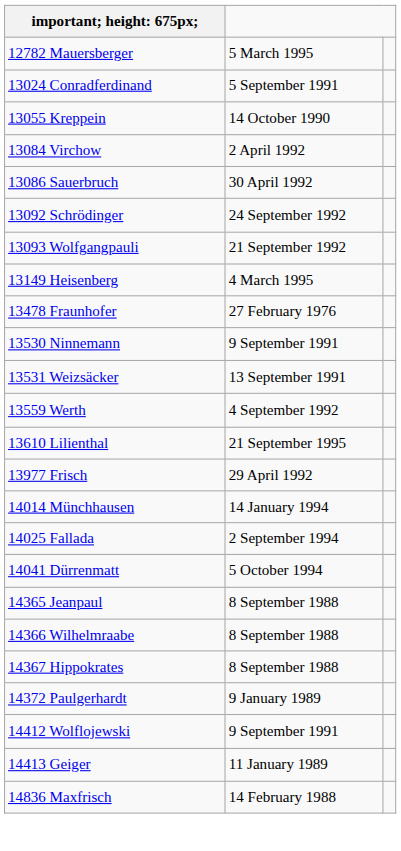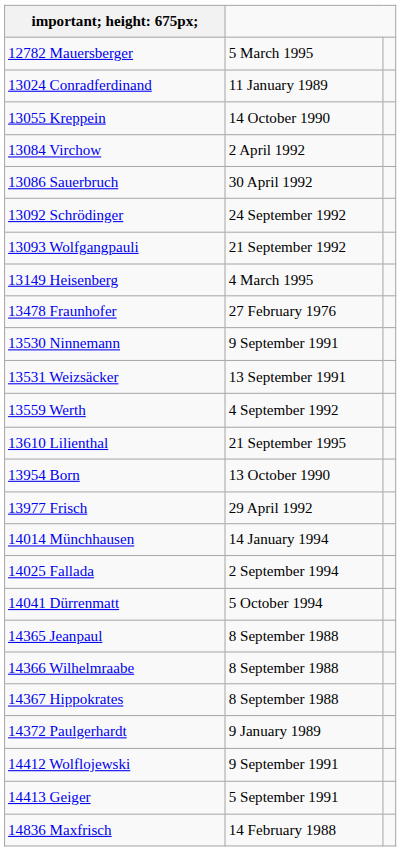 <table class="wikitable" style="font-size: 89%; float: left; width: 26em; margin-right: 1em; line-height: 1.65em">
 <tr>
 <th>important; height: 675px;</th>
 </tr>
 <tr>
 <td><a href='#'>12782 Mauersberger</a></td>
 <td>5 March 1995</td>
 <td><small></small></td>
 </tr>
 <tr>
 <td><a href='#'>13024 Conradferdinand</a></td>
-<td>5 September 1991</td>
+<td>11 January 1989</td>
 <td><small></small></td>
 </tr>
 <tr>
 <td><a href='#'>13055 Kreppein</a></td>
 <td>14 October 1990</td>
 <td><small></small> </td>
 </tr>
 <tr>
 <td><a href='#'>13084 Virchow</a></td>
 <td>2 April 1992</td>
 <td><small></small></td>
 </tr>
 <tr>
 <td><a href='#'>13086 Sauerbruch</a></td>
 <td>30 April 1992</td>
 <td><small></small></td>
 </tr>
 <tr>
 <td><a href='#'>13092 Schrödinger</a></td>
 <td>24 September 1992</td>
 <td><small></small> </td>
 </tr>
 <tr>
 <td><a href='#'>13093 Wolfgangpauli</a></td>
 <td>21 September 1992</td>
 <td><small></small></td>
 </tr>
 <tr>
 <td><a href='#'>13149 Heisenberg</a></td>
 <td>4 March 1995</td>
 <td><small></small></td>
 </tr>
 <tr>
 <td><a href='#'>13478 Fraunhofer</a></td>
 <td>27 February 1976</td>
 <td><small></small></td>
 </tr>
 <tr>
 <td><a href='#'>13530 Ninnemann</a></td>
 <td>9 September 1991</td>
 <td><small></small> </td>
 </tr>
 <tr>
 <td><a href='#'>13531 Weizsäcker</a></td>
 <td>13 September 1991</td>
 <td><small></small> </td>
 </tr>
 <tr>
 <td><a href='#'>13559 Werth</a></td>
 <td>4 September 1992</td>
 <td><small></small> </td>
 </tr>
 <tr>
 <td><a href='#'>13610 Lilienthal</a></td>
 <td>21 September 1995</td>
 <td><small></small></td>
 </tr>
 <tr>
+<td><a href='#'>13954 Born</a></td>
+<td>13 October 1990</td>
+<td><small></small> </td>
+</tr>
+<tr>
 <td><a href='#'>13977 Frisch</a></td>
 <td>29 April 1992</td>
 <td><small></small></td>
 </tr>
 <tr>
 <td><a href='#'>14014 Münchhausen</a></td>
 <td>14 January 1994</td>
 <td><small></small></td>
 </tr>
 <tr>
 <td><a href='#'>14025 Fallada</a></td>
 <td>2 September 1994</td>
 <td><small></small></td>
 </tr>
 <tr>
 <td><a href='#'>14041 Dürrenmatt</a></td>
 <td>5 October 1994</td>
 <td><small></small></td>
 </tr>
 <tr>
 <td><a href='#'>14365 Jeanpaul</a></td>
 <td>8 September 1988</td>
 <td><small></small></td>
 </tr>
 <tr>
 <td><a href='#'>14366 Wilhelmraabe</a></td>
 <td>8 September 1988</td>
 <td><small></small></td>
 </tr>
 <tr>
 <td><a href='#'>14367 Hippokrates</a></td>
 <td>8 September 1988</td>
 <td><small></small></td>
 </tr>
 <tr>
 <td><a href='#'>14372 Paulgerhardt</a></td>
 <td>9 January 1989</td>
 <td><small></small></td>
 </tr>
 <tr>
 <td><a href='#'>14412 Wolflojewski</a></td>
 <td>9 September 1991</td>
 <td><small></small> </td>
 </tr>
 <tr>
 <td><a href='#'>14413 Geiger</a></td>
-<td>11 January 1989</td>
+<td>5 September 1991</td>
 <td><small></small> </td>
 </tr>
 <tr>
 <td><a href='#'>14836 Maxfrisch</a></td>
 <td>14 February 1988</td>
 <td><small></small></td>
 </tr>
 </table>
